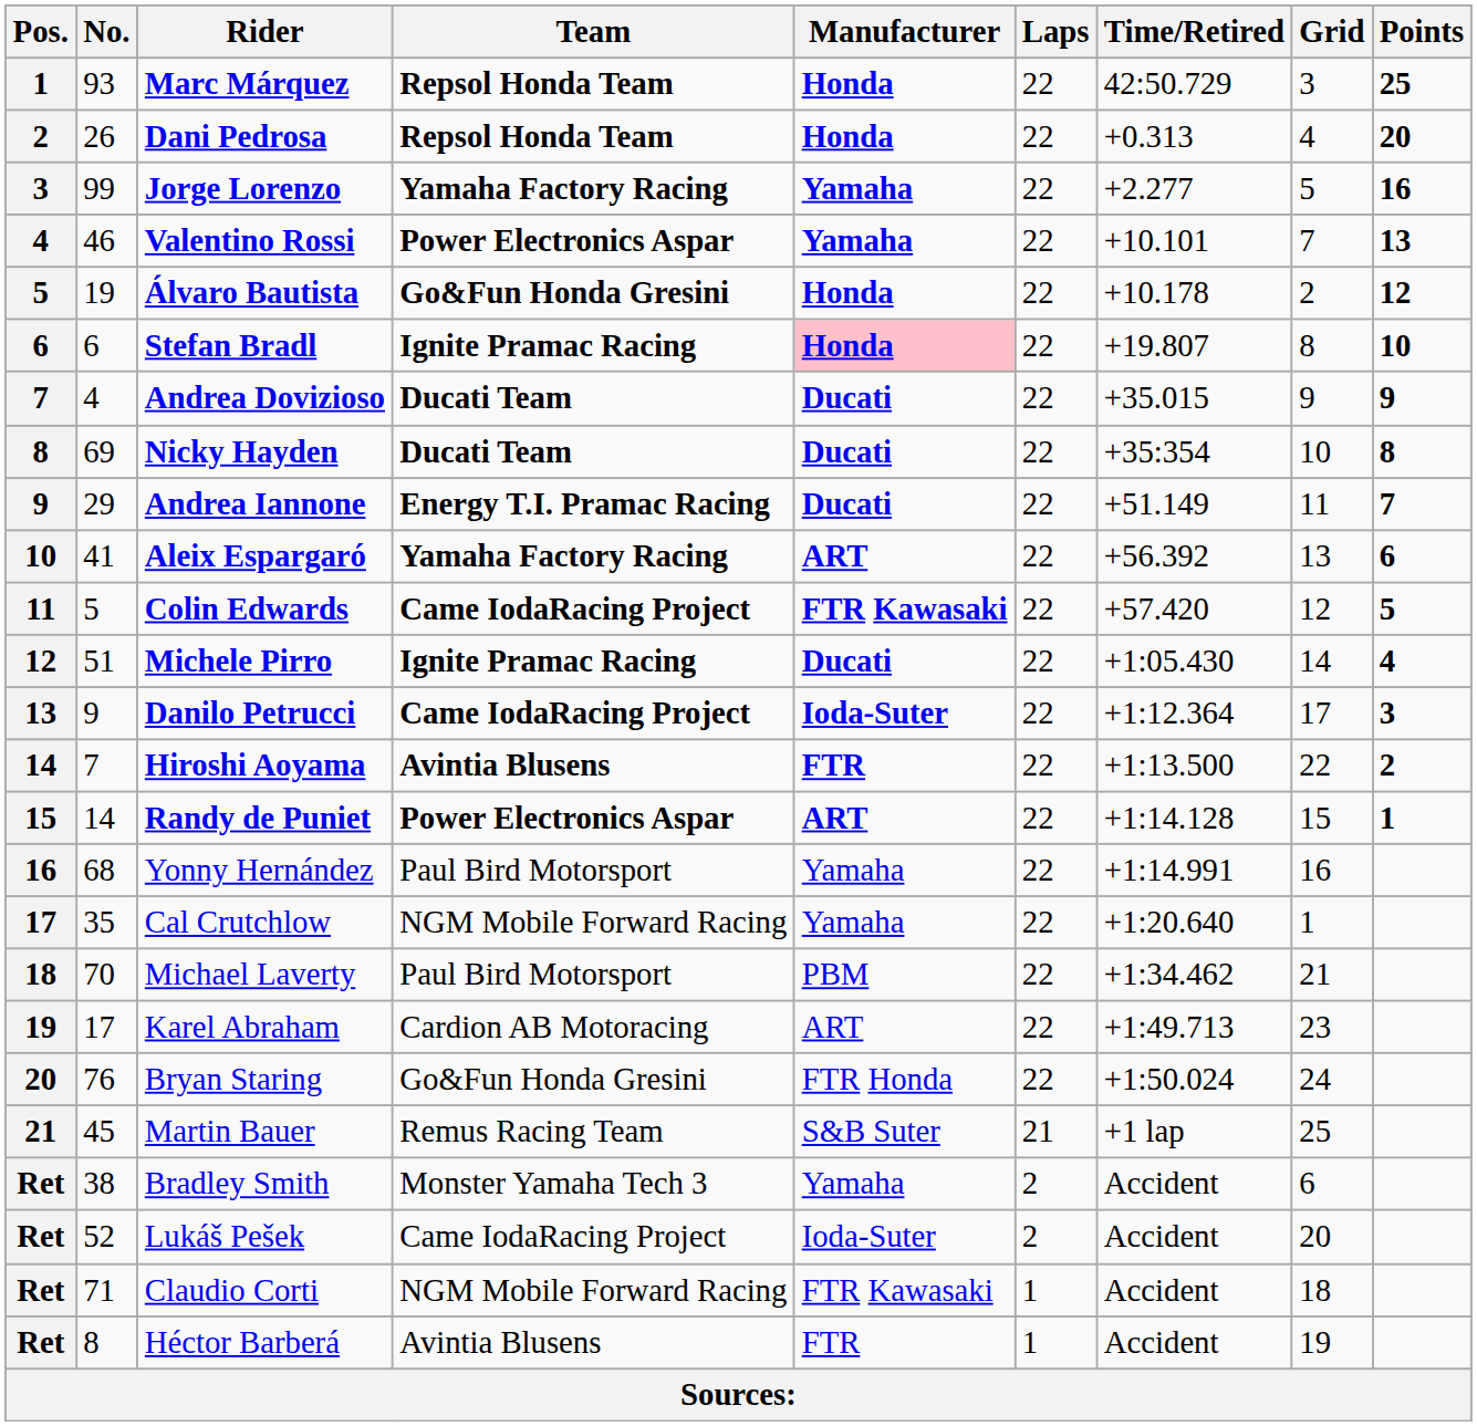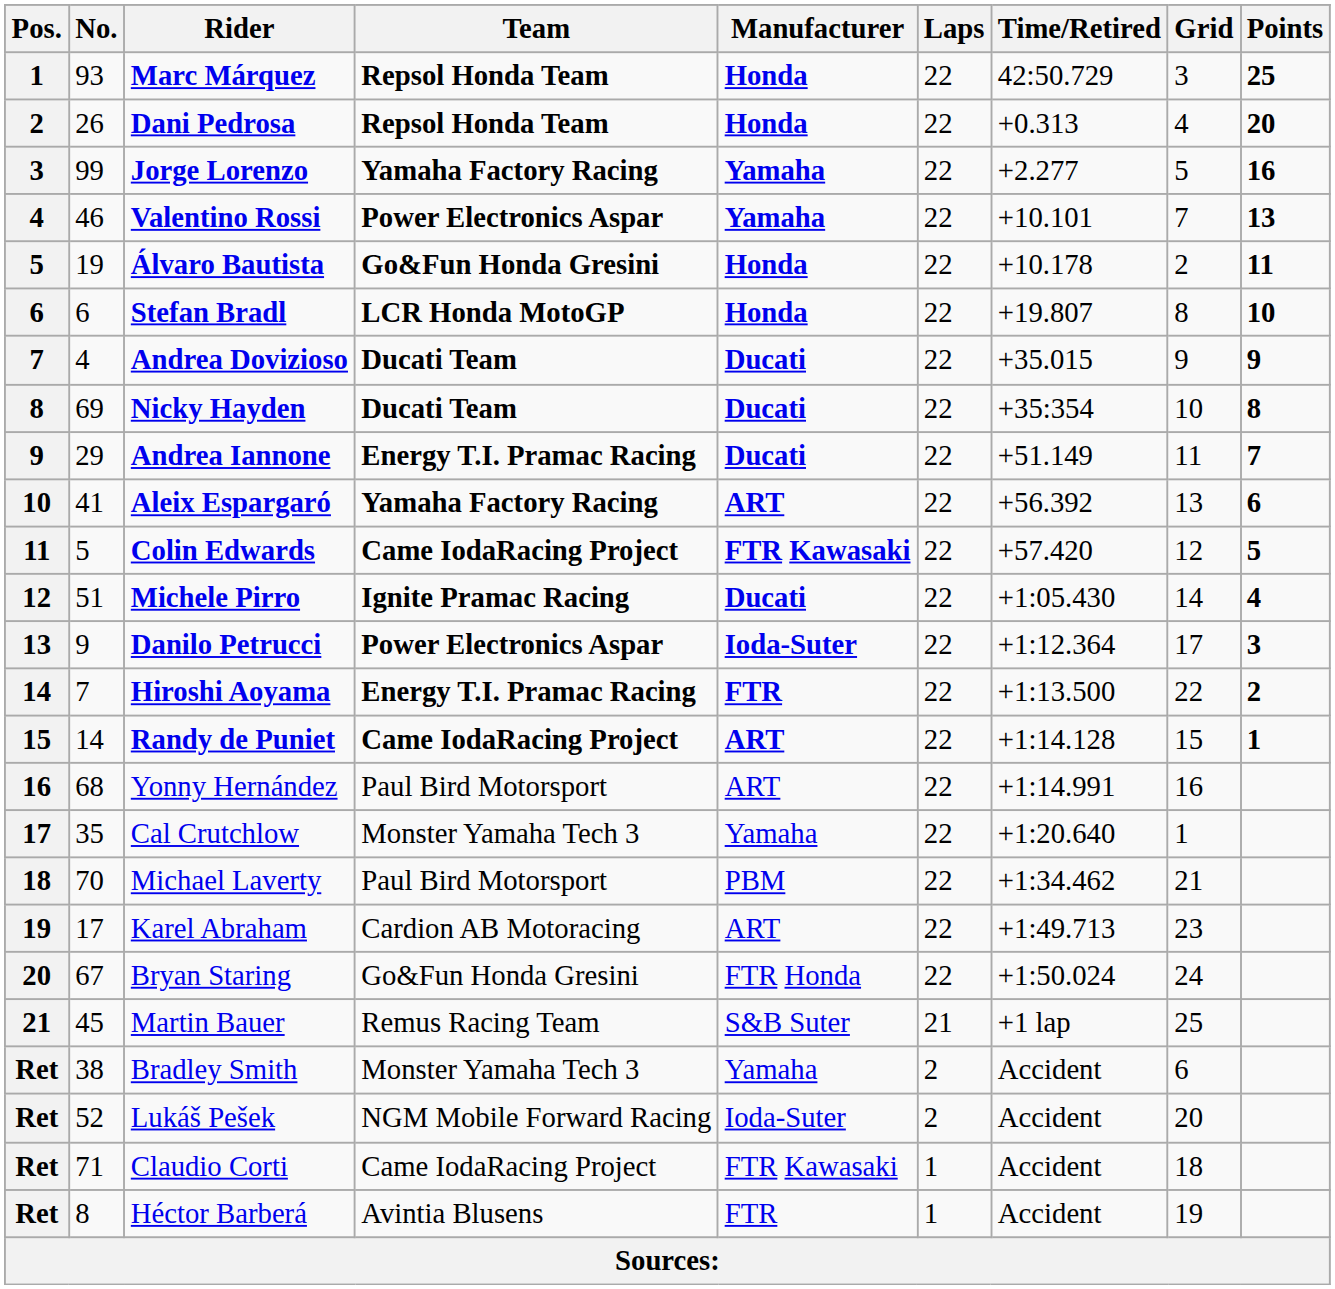 <table class="wikitable" style="font-size: 95%;">
 <tr>
 <th>Pos.</th>
 <th>No.</th>
 <th>Rider</th>
 <th>Team</th>
 <th>Manufacturer</th>
 <th>Laps</th>
 <th>Time/Retired</th>
 <th>Grid</th>
 <th>Points</th>
 </tr>
 <tr>
 <th>1</th>
 <td>93</td>
 <td> <strong><a href='#'>Marc Márquez</a></strong></td>
 <td><strong>Repsol Honda Team</strong></td>
 <td><strong><a href='#'>Honda</a></strong></td>
 <td>22</td>
 <td>42:50.729</td>
 <td>3</td>
 <td><strong>25</strong></td>
 </tr>
 <tr>
 <th>2</th>
 <td>26</td>
 <td> <strong><a href='#'>Dani Pedrosa</a></strong></td>
 <td><strong>Repsol Honda Team</strong></td>
 <td><strong><a href='#'>Honda</a></strong></td>
 <td>22</td>
 <td>+0.313</td>
 <td>4</td>
 <td><strong>20</strong></td>
 </tr>
 <tr>
 <th>3</th>
 <td>99</td>
 <td> <strong><a href='#'>Jorge Lorenzo</a></strong></td>
 <td><strong>Yamaha Factory Racing</strong></td>
 <td><strong><a href='#'>Yamaha</a></strong></td>
 <td>22</td>
 <td>+2.277</td>
 <td>5</td>
 <td><strong>16</strong></td>
 </tr>
 <tr>
 <th>4</th>
 <td>46</td>
 <td> <strong><a href='#'>Valentino Rossi</a></strong></td>
 <td><strong>Power Electronics Aspar</strong></td>
 <td><strong><a href='#'>Yamaha</a></strong></td>
 <td>22</td>
 <td>+10.101</td>
 <td>7</td>
 <td><strong>13</strong></td>
 </tr>
 <tr>
 <th>5</th>
 <td>19</td>
 <td> <strong><a href='#'>Álvaro Bautista</a></strong></td>
 <td><strong>Go&Fun Honda Gresini</strong></td>
 <td><strong><a href='#'>Honda</a></strong></td>
 <td>22</td>
 <td>+10.178</td>
 <td>2</td>
-<td><strong>12</strong></td>
+<td><strong>11</strong></td>
 </tr>
 <tr>
 <th>6</th>
 <td>6</td>
 <td> <strong><a href='#'>Stefan Bradl</a></strong></td>
-<td><strong>Ignite Pramac Racing</strong></td>
-<td style="background: pink;"><strong><a href='#'>Honda</a></strong></td>
+<td><strong>LCR Honda MotoGP</strong></td>
+<td><strong><a href='#'>Honda</a></strong></td>
 <td>22</td>
 <td>+19.807</td>
 <td>8</td>
 <td><strong>10</strong></td>
 </tr>
 <tr>
 <th>7</th>
 <td>4</td>
 <td> <strong><a href='#'>Andrea Dovizioso</a></strong></td>
 <td><strong>Ducati Team</strong></td>
 <td><strong><a href='#'>Ducati</a></strong></td>
 <td>22</td>
 <td>+35.015</td>
 <td>9</td>
 <td><strong>9</strong></td>
 </tr>
 <tr>
 <th>8</th>
 <td>69</td>
 <td> <strong><a href='#'>Nicky Hayden</a></strong></td>
 <td><strong>Ducati Team</strong></td>
 <td><strong><a href='#'>Ducati</a></strong></td>
 <td>22</td>
 <td>+35:354</td>
 <td>10</td>
 <td><strong>8</strong></td>
 </tr>
 <tr>
 <th>9</th>
 <td>29</td>
 <td> <strong><a href='#'>Andrea Iannone</a></strong></td>
 <td><strong>Energy T.I. Pramac Racing</strong></td>
 <td><strong><a href='#'>Ducati</a></strong></td>
 <td>22</td>
 <td>+51.149</td>
 <td>11</td>
 <td><strong>7</strong></td>
 </tr>
 <tr>
 <th>10</th>
 <td>41</td>
 <td> <strong><a href='#'>Aleix Espargaró</a></strong></td>
 <td><strong>Yamaha Factory Racing</strong></td>
 <td><strong><a href='#'>ART</a></strong></td>
 <td>22</td>
 <td>+56.392</td>
 <td>13</td>
 <td><strong>6</strong></td>
 </tr>
 <tr>
 <th>11</th>
 <td>5</td>
 <td> <strong><a href='#'>Colin Edwards</a></strong></td>
 <td><strong>Came IodaRacing Project</strong></td>
 <td><strong><a href='#'>FTR</a> <a href='#'>Kawasaki</a></strong></td>
 <td>22</td>
 <td>+57.420</td>
 <td>12</td>
 <td><strong>5</strong></td>
 </tr>
 <tr>
 <th>12</th>
 <td>51</td>
 <td> <strong><a href='#'>Michele Pirro</a></strong></td>
 <td><strong>Ignite Pramac Racing</strong></td>
 <td><strong><a href='#'>Ducati</a></strong></td>
 <td>22</td>
 <td>+1:05.430</td>
 <td>14</td>
 <td><strong>4</strong></td>
 </tr>
 <tr>
 <th>13</th>
 <td>9</td>
 <td> <strong><a href='#'>Danilo Petrucci</a></strong></td>
-<td><strong>Came IodaRacing Project</strong></td>
+<td><strong>Power Electronics Aspar</strong></td>
 <td><strong><a href='#'>Ioda-Suter</a></strong></td>
 <td>22</td>
 <td>+1:12.364</td>
 <td>17</td>
 <td><strong>3</strong></td>
 </tr>
 <tr>
 <th>14</th>
 <td>7</td>
 <td> <strong><a href='#'>Hiroshi Aoyama</a></strong></td>
-<td><strong>Avintia Blusens</strong></td>
+<td><strong>Energy T.I. Pramac Racing</strong></td>
 <td><strong><a href='#'>FTR</a></strong></td>
 <td>22</td>
 <td>+1:13.500</td>
 <td>22</td>
 <td><strong>2</strong></td>
 </tr>
 <tr>
 <th>15</th>
 <td>14</td>
 <td> <strong><a href='#'>Randy de Puniet</a></strong></td>
-<td><strong>Power Electronics Aspar</strong></td>
+<td><strong>Came IodaRacing Project</strong></td>
 <td><strong><a href='#'>ART</a></strong></td>
 <td>22</td>
 <td>+1:14.128</td>
 <td>15</td>
 <td><strong>1</strong></td>
 </tr>
 <tr>
 <th>16</th>
 <td>68</td>
 <td> <a href='#'>Yonny Hernández</a></td>
 <td>Paul Bird Motorsport</td>
-<td><a href='#'>Yamaha</a></td>
+<td><a href='#'>ART</a></td>
 <td>22</td>
 <td>+1:14.991</td>
 <td>16</td>
 <td></td>
 </tr>
 <tr>
 <th>17</th>
 <td>35</td>
 <td> <a href='#'>Cal Crutchlow</a></td>
-<td>NGM Mobile Forward Racing</td>
+<td>Monster Yamaha Tech 3</td>
 <td><a href='#'>Yamaha</a></td>
 <td>22</td>
 <td>+1:20.640</td>
 <td>1</td>
 <td></td>
 </tr>
 <tr>
 <th>18</th>
 <td>70</td>
 <td> <a href='#'>Michael Laverty</a></td>
 <td>Paul Bird Motorsport</td>
 <td><a href='#'>PBM</a></td>
 <td>22</td>
 <td>+1:34.462</td>
 <td>21</td>
 <td></td>
 </tr>
 <tr>
 <th>19</th>
 <td>17</td>
 <td> <a href='#'>Karel Abraham</a></td>
 <td>Cardion AB Motoracing</td>
 <td><a href='#'>ART</a></td>
 <td>22</td>
 <td>+1:49.713</td>
 <td>23</td>
 <td></td>
 </tr>
 <tr>
 <th>20</th>
-<td>76</td>
+<td>67</td>
 <td> <a href='#'>Bryan Staring</a></td>
 <td>Go&Fun Honda Gresini</td>
 <td><a href='#'>FTR</a> <a href='#'>Honda</a></td>
 <td>22</td>
 <td>+1:50.024</td>
 <td>24</td>
 <td></td>
 </tr>
 <tr>
 <th>21</th>
 <td>45</td>
 <td> <a href='#'>Martin Bauer</a></td>
 <td>Remus Racing Team</td>
 <td><a href='#'>S&B Suter</a></td>
 <td>21</td>
 <td>+1 lap</td>
 <td>25</td>
 <td></td>
 </tr>
 <tr>
 <th>Ret</th>
 <td>38</td>
 <td> <a href='#'>Bradley Smith</a></td>
 <td>Monster Yamaha Tech 3</td>
 <td><a href='#'>Yamaha</a></td>
 <td>2</td>
 <td>Accident</td>
 <td>6</td>
 <td></td>
 </tr>
 <tr>
 <th>Ret</th>
 <td>52</td>
 <td> <a href='#'>Lukáš Pešek</a></td>
-<td>Came IodaRacing Project</td>
+<td>NGM Mobile Forward Racing</td>
 <td><a href='#'>Ioda-Suter</a></td>
 <td>2</td>
 <td>Accident</td>
 <td>20</td>
 <td></td>
 </tr>
 <tr>
 <th>Ret</th>
 <td>71</td>
 <td> <a href='#'>Claudio Corti</a></td>
-<td>NGM Mobile Forward Racing</td>
+<td>Came IodaRacing Project</td>
 <td><a href='#'>FTR</a> <a href='#'>Kawasaki</a></td>
 <td>1</td>
 <td>Accident</td>
 <td>18</td>
 <td></td>
 </tr>
 <tr>
 <th>Ret</th>
 <td>8</td>
 <td> <a href='#'>Héctor Barberá</a></td>
 <td>Avintia Blusens</td>
 <td><a href='#'>FTR</a></td>
 <td>1</td>
 <td>Accident</td>
 <td>19</td>
 <td></td>
 </tr>
 <tr>
 <th colspan=9>Sources: </th>
 </tr>
 </table>
